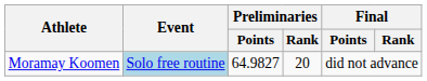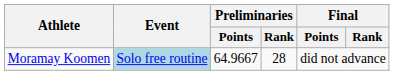 <table class="wikitable" style="text-align:center; font-size:90%">
 <tr>
 <th rowspan="2">Athlete</th>
 <th rowspan="2">Event</th>
 <th colspan="2">Preliminaries</th>
 <th colspan="2">Final</th>
 </tr>
 <tr style="font-size:95%">
 <th>Points</th>
 <th>Rank</th>
 <th>Points</th>
 <th>Rank</th>
 </tr>
 <tr>
 <td align=left><a href='#'>Moramay Koomen</a></td>
 <td align=left style="background: lightblue;"><a href='#'>Solo free routine</a></td>
-<td>64.9827</td>
-<td>20</td>
+<td>64.9667</td>
+<td>28</td>
 <td colspan=2>did not advance</td>
 </tr>
 </table>
